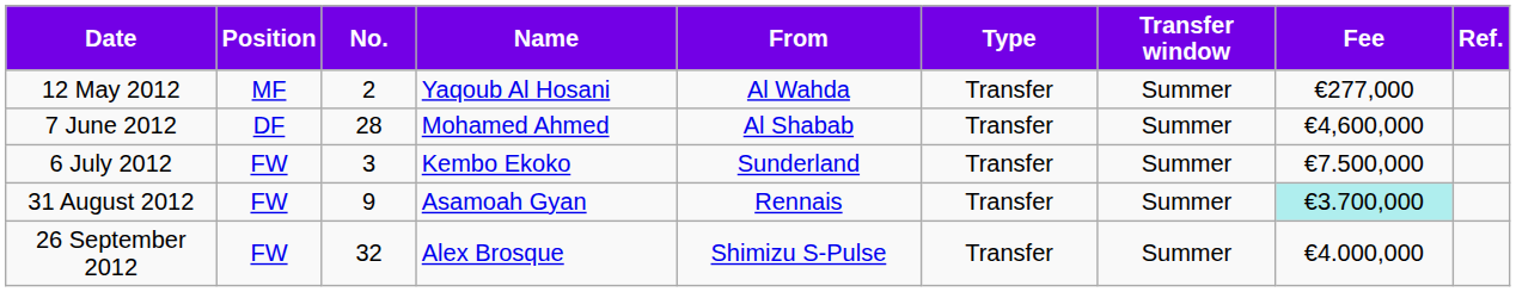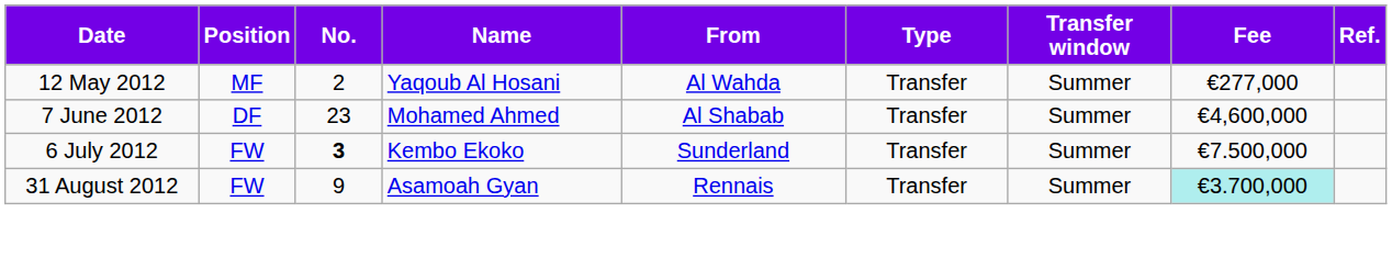 <table class="wikitable" style="text-align:center; font-size:90%; ">
 <tr>
 <th style="background:#7300E6; color:#FFFFFF; width:120px;">Date</th>
 <th style="background:#7300E6; color:#FFFFFF; width:50px;">Position</th>
 <th style="background:#7300E6; color:#FFFFFF; width:50px;">No.</th>
 <th style="background:#7300E6; color:#FFFFFF; width:150px;">Name</th>
 <th style="background:#7300E6; color:#FFFFFF; width:140px;">From</th>
 <th style="background:#7300E6; color:#FFFFFF; width:100px;">Type</th>
 <th style="background:#7300E6; color:#FFFFFF; width:100px;">Transfer window</th>
 <th style="background:#7300E6; color:#FFFFFF; width:100px;">Fee</th>
 <th style="background:#7300E6; color:#FFFFFF; width:25px;">Ref.</th>
 </tr>
 <tr>
 <td>12 May 2012</td>
 <td><a href='#'>MF</a></td>
 <td>2</td>
 <td style="text-align:left;"> <a href='#'>Yaqoub Al Hosani</a></td>
 <td> <a href='#'>Al Wahda</a></td>
 <td>Transfer</td>
 <td>Summer</td>
 <td>€277,000</td>
 <td></td>
 </tr>
 <tr>
 <td>7 June 2012</td>
 <td><a href='#'>DF</a></td>
-<td>28</td>
+<td>23</td>
 <td style="text-align:left;"> <a href='#'>Mohamed Ahmed</a></td>
 <td> <a href='#'>Al Shabab</a></td>
 <td>Transfer</td>
 <td>Summer</td>
 <td>€4,600,000</td>
 <td></td>
 </tr>
 <tr>
 <td>6 July 2012</td>
 <td><a href='#'>FW</a></td>
-<td>3</td>
+<td><strong>3</strong></td>
 <td style="text-align:left;"> <a href='#'>Kembo Ekoko</a></td>
 <td> <a href='#'>Sunderland</a></td>
 <td>Transfer</td>
 <td>Summer</td>
 <td>€7.500,000</td>
 <td></td>
 </tr>
 <tr>
 <td>31 August 2012</td>
 <td><a href='#'>FW</a></td>
 <td>9</td>
 <td style="text-align:left;"> <a href='#'>Asamoah Gyan</a></td>
 <td> <a href='#'>Rennais</a></td>
 <td>Transfer</td>
 <td>Summer</td>
 <td style="background: paleturquoise;">€3.700,000</td>
 <td></td>
 </tr>
-<tr>
-<td>26 September 2012</td>
-<td><a href='#'>FW</a></td>
-<td>32</td>
-<td style="text-align:left;"> <a href='#'>Alex Brosque</a></td>
-<td> <a href='#'>Shimizu S-Pulse</a></td>
-<td>Transfer</td>
-<td>Summer</td>
-<td>€4.000,000</td>
-<td></td>
-</tr>
 </table>
